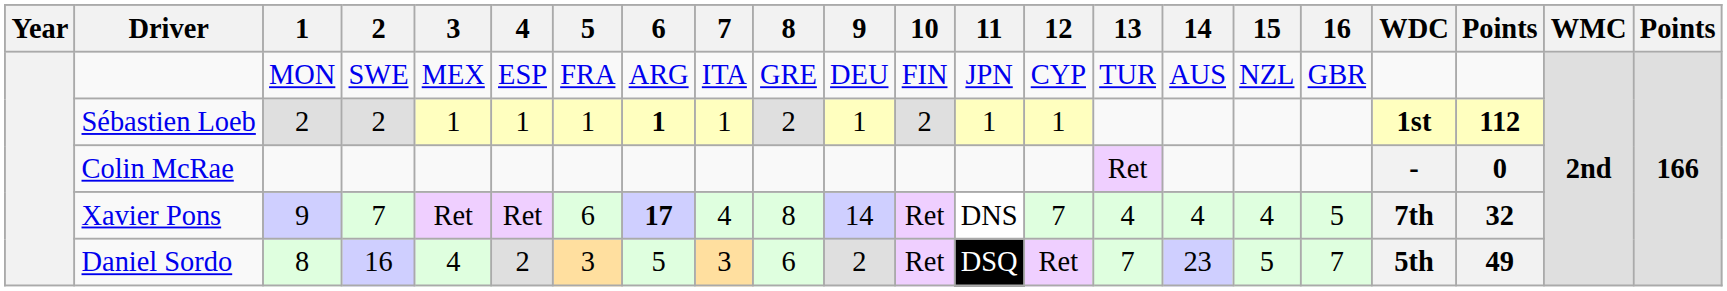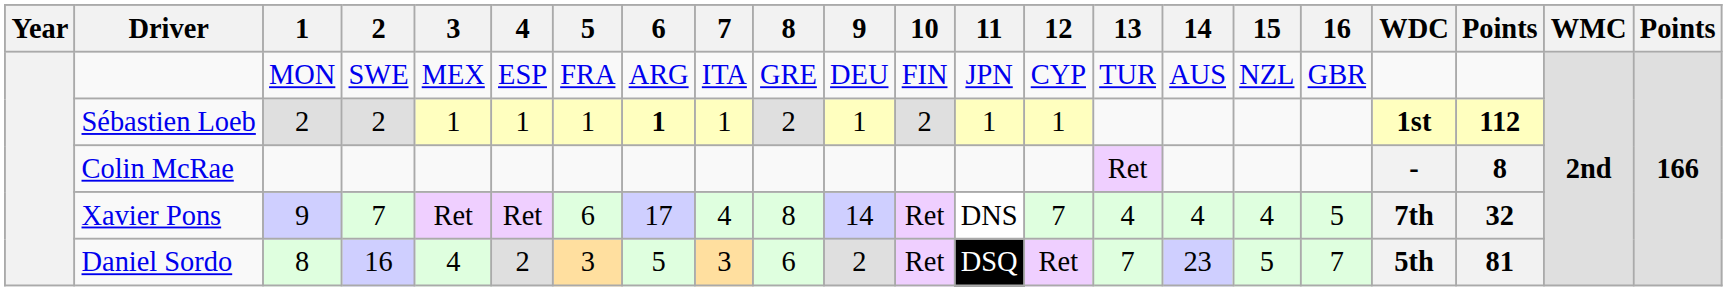 <table class="wikitable" style="text-align:center; font-size:95%">
 <tr>
 <th>Year</th>
 <th>Driver</th>
 <th>1</th>
 <th>2</th>
 <th>3</th>
 <th>4</th>
 <th>5</th>
 <th>6</th>
 <th>7</th>
 <th>8</th>
 <th>9</th>
 <th>10</th>
 <th>11</th>
 <th>12</th>
 <th>13</th>
 <th>14</th>
 <th>15</th>
 <th>16</th>
 <th>WDC</th>
 <th>Points</th>
 <th>WMC</th>
 <th>Points</th>
 </tr>
 <tr>
 <th rowspan=5></th>
 <td></td>
 <td><a href='#'>MON</a></td>
 <td><a href='#'>SWE</a></td>
 <td><a href='#'>MEX</a></td>
 <td><a href='#'>ESP</a></td>
 <td><a href='#'>FRA</a></td>
 <td><a href='#'>ARG</a></td>
 <td><a href='#'>ITA</a></td>
 <td><a href='#'>GRE</a></td>
 <td><a href='#'>DEU</a></td>
 <td><a href='#'>FIN</a></td>
 <td><a href='#'>JPN</a></td>
 <td><a href='#'>CYP</a></td>
 <td><a href='#'>TUR</a></td>
 <td><a href='#'>AUS</a></td>
 <td><a href='#'>NZL</a></td>
 <td><a href='#'>GBR</a></td>
 <td></td>
 <td></td>
 <td style="background:#DFDFDF;" rowspan=5><strong>2nd</strong></td>
 <td style="background:#DFDFDF;" rowspan=5><strong>166</strong></td>
 </tr>
 <tr>
 <td align=left> <a href='#'>Sébastien Loeb</a></td>
 <td style="background:#DFDFDF;">2</td>
 <td style="background:#DFDFDF;">2</td>
 <td style="background:#FFFFBF;">1</td>
 <td style="background:#FFFFBF;">1</td>
 <td style="background:#FFFFBF;">1</td>
 <td style="background:#FFFFBF;"><strong>1</strong></td>
 <td style="background:#FFFFBF;">1</td>
 <td style="background:#DFDFDF;">2</td>
 <td style="background:#FFFFBF;">1</td>
 <td style="background:#DFDFDF;">2</td>
 <td style="background:#FFFFBF;">1</td>
 <td style="background:#FFFFBF;">1</td>
 <td></td>
 <td></td>
 <td></td>
 <td></td>
 <td style="background:#FFFFBF;"><strong>1st</strong></td>
 <td style="background:#FFFFBF;"><strong>112</strong></td>
 </tr>
 <tr>
 <td align=left> <a href='#'>Colin McRae</a></td>
 <td></td>
 <td></td>
 <td></td>
 <td></td>
 <td></td>
 <td></td>
 <td></td>
 <td></td>
 <td></td>
 <td></td>
 <td></td>
 <td></td>
 <td style="background:#EFCFFF;">Ret</td>
 <td></td>
 <td></td>
 <td></td>
 <th>-</th>
-<th>0</th>
+<th>8</th>
 </tr>
 <tr>
 <td align=left> <a href='#'>Xavier Pons</a></td>
 <td style="background:#CFCFFF;">9</td>
 <td style="background:#DFFFDF;">7</td>
 <td style="background:#EFCFFF;">Ret</td>
 <td style="background:#EFCFFF;">Ret</td>
 <td style="background:#DFFFDF;">6</td>
-<td style="background:#CFCFFF;"><strong>17</strong></td>
+<td style="background:#CFCFFF;">17</td>
 <td style="background:#DFFFDF;">4</td>
 <td style="background:#DFFFDF;">8</td>
 <td style="background:#CFCFFF;">14</td>
 <td style="background:#EFCFFF;">Ret</td>
 <td style="background:#FFFFFF;">DNS</td>
 <td style="background:#DFFFDF;">7</td>
 <td style="background:#DFFFDF;">4</td>
 <td style="background:#DFFFDF;">4</td>
 <td style="background:#DFFFDF;">4</td>
 <td style="background:#DFFFDF;">5</td>
 <th>7th</th>
 <th>32</th>
 </tr>
 <tr>
 <td align=left> <a href='#'>Daniel Sordo</a></td>
 <td style="background:#DFFFDF;">8</td>
 <td style="background:#CFCFFF;">16</td>
 <td style="background:#DFFFDF;">4</td>
 <td style="background:#DFDFDF;">2</td>
 <td style="background:#FFDF9F;">3</td>
 <td style="background:#DFFFDF;">5</td>
 <td style="background:#FFDF9F;">3</td>
 <td style="background:#DFFFDF;">6</td>
 <td style="background:#DFDFDF;">2</td>
 <td style="background:#EFCFFF;">Ret</td>
 <td style="background:#000000; color:#ffffff">DSQ</td>
 <td style="background:#EFCFFF;">Ret</td>
 <td style="background:#DFFFDF;">7</td>
 <td style="background:#CFCFFF;">23</td>
 <td style="background:#DFFFDF;">5</td>
 <td style="background:#DFFFDF;">7</td>
 <th>5th</th>
-<th>49</th>
+<th>81</th>
 </tr>
 </table>
